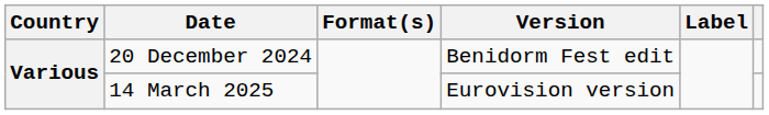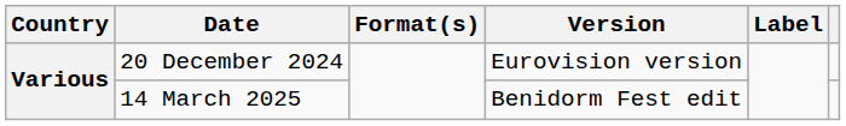 <table class="wikitable plainrowheaders">
 <tr>
 <th scope="col">Country</th>
 <th scope="col">Date</th>
 <th scope="col">Format(s)</th>
 <th scope="col">Version</th>
 <th scope="col">Label</th>
 <th scope="col"></th>
 </tr>
 <tr>
 <th scope="row" rowspan="2">Various</th>
 <td>20 December 2024</td>
 <td rowspan="2"></td>
-<td>Benidorm Fest edit</td>
+<td>Eurovision version</td>
 <td rowspan="2"></td>
 <td></td>
 </tr>
 <tr>
 <td>14 March 2025</td>
-<td>Eurovision version</td>
+<td>Benidorm Fest edit</td>
 <td></td>
 </tr>
 </table>
